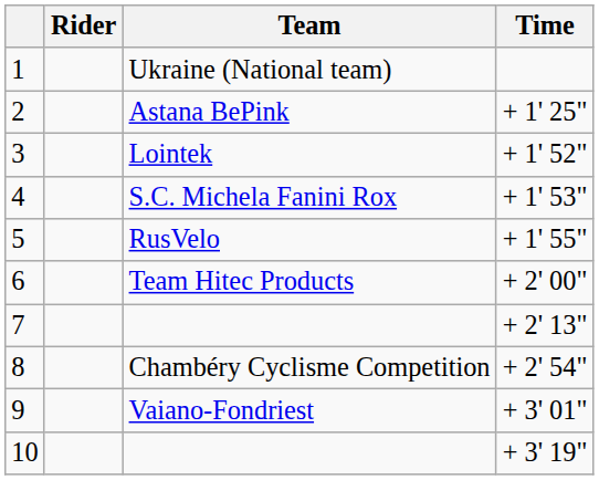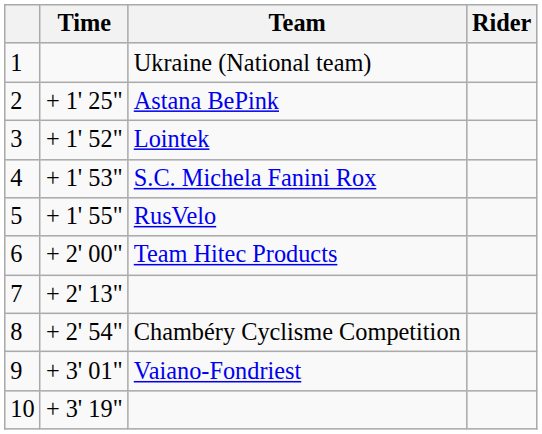 <table class="wikitable">
 <tr>
 <th></th>
+<th>Time</th>
+<th>Team</th>
 <th>Rider</th>
-<th>Team</th>
-<th>Time</th>
 </tr>
 <tr>
 <td>1</td>
+<td align="right"></td>
+<td>Ukraine (National team)</td>
 <td></td>
-<td>Ukraine (National team)</td>
-<td align="right"></td>
 </tr>
 <tr>
 <td>2</td>
+<td align="right">+ 1' 25"</td>
+<td><a href='#'>Astana BePink</a></td>
 <td></td>
-<td><a href='#'>Astana BePink</a></td>
-<td align="right">+ 1' 25"</td>
 </tr>
 <tr>
 <td>3</td>
+<td align="right">+ 1' 52"</td>
+<td><a href='#'>Lointek</a></td>
 <td></td>
-<td><a href='#'>Lointek</a></td>
-<td align="right">+ 1' 52"</td>
 </tr>
 <tr>
 <td>4</td>
+<td align="right">+ 1' 53"</td>
+<td><a href='#'>S.C. Michela Fanini Rox</a></td>
 <td></td>
-<td><a href='#'>S.C. Michela Fanini Rox</a></td>
-<td align="right">+ 1' 53"</td>
 </tr>
 <tr>
 <td>5</td>
+<td align="right">+ 1' 55"</td>
+<td><a href='#'>RusVelo</a></td>
 <td></td>
-<td><a href='#'>RusVelo</a></td>
-<td align="right">+ 1' 55"</td>
 </tr>
 <tr>
 <td>6</td>
+<td align="right">+ 2' 00"</td>
+<td><a href='#'>Team Hitec Products</a></td>
 <td></td>
-<td><a href='#'>Team Hitec Products</a></td>
-<td align="right">+ 2' 00"</td>
 </tr>
 <tr>
 <td>7</td>
+<td align="right">+ 2' 13"</td>
 <td></td>
 <td></td>
-<td align="right">+ 2' 13"</td>
 </tr>
 <tr>
 <td>8</td>
+<td align="right">+ 2' 54"</td>
+<td>Chambéry Cyclisme Competition</td>
 <td></td>
-<td>Chambéry Cyclisme Competition</td>
-<td align="right">+ 2' 54"</td>
 </tr>
 <tr>
 <td>9</td>
+<td align="right">+ 3' 01"</td>
+<td><a href='#'>Vaiano-Fondriest</a></td>
 <td></td>
-<td><a href='#'>Vaiano-Fondriest</a></td>
-<td align="right">+ 3' 01"</td>
 </tr>
 <tr>
 <td>10</td>
+<td align="right">+ 3' 19"</td>
 <td></td>
 <td></td>
-<td align="right">+ 3' 19"</td>
 </tr>
 </table>
